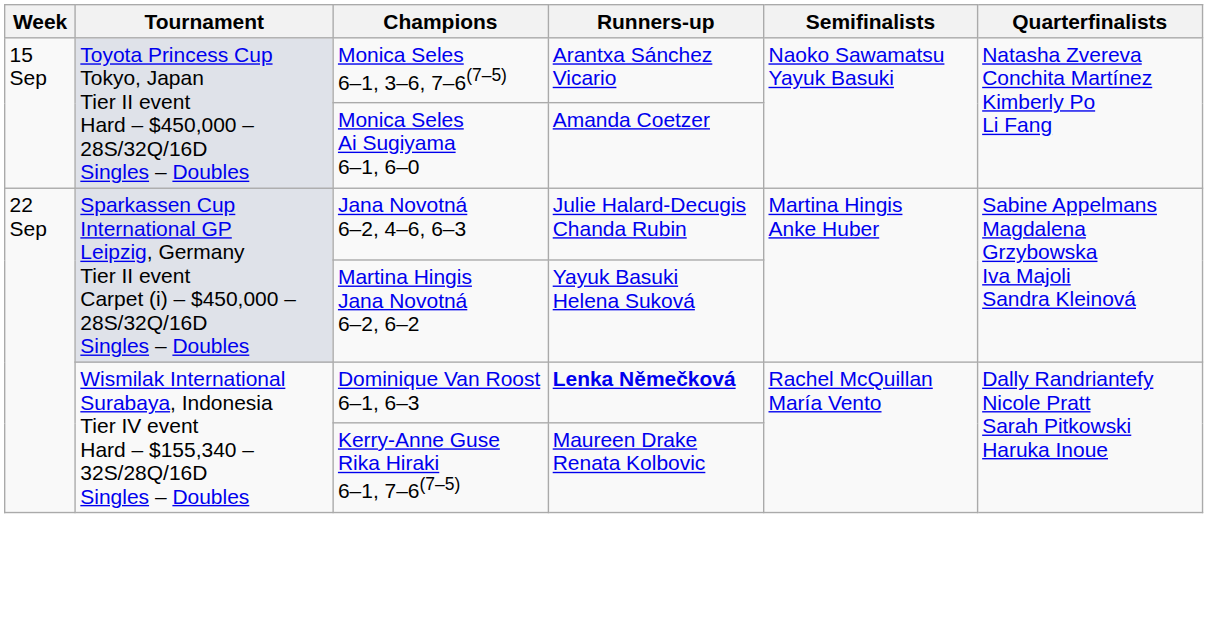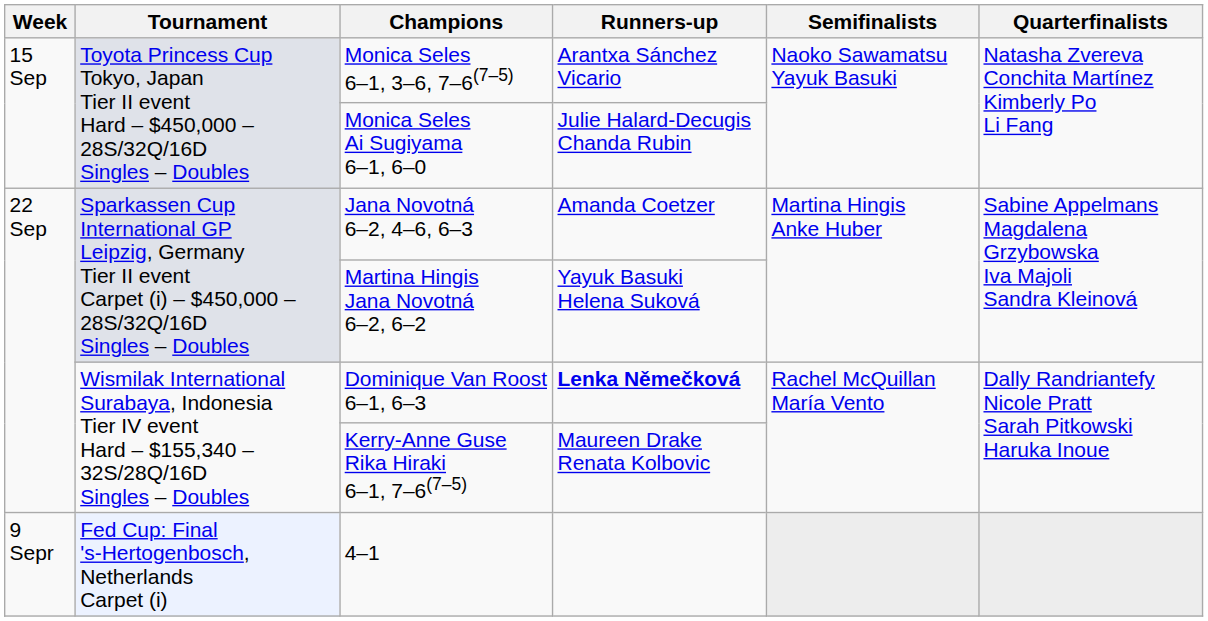 <table class=wikitable style=font-size:95%>
 <tr>
 <th style="width:48px;">Week</th>
 <th style="width:248px;">Tournament</th>
 <th style="width:200px;">Champions</th>
 <th style="width:200px;">Runners-up</th>
 <th style="width:190px;">Semifinalists</th>
 <th style="width:190px;">Quarterfinalists</th>
 </tr>
 <tr valign=top>
 <td rowspan=2>15 Sep</td>
 <td rowspan=2 bgcolor=#dfe2e9><a href='#'>Toyota Princess Cup</a><br> Tokyo, Japan <br> Tier II event <br> Hard – $450,000 – 28S/32Q/16D<br> <a href='#'>Singles</a> – <a href='#'>Doubles</a></td>
 <td> <a href='#'>Monica Seles</a><br>6–1, 3–6, 7–6<sup>(7–5)</sup></td>
 <td> <a href='#'>Arantxa Sánchez Vicario</a></td>
 <td rowspan=2>  <a href='#'>Naoko Sawamatsu</a><br> <a href='#'>Yayuk Basuki</a></td>
 <td rowspan=2> <a href='#'>Natasha Zvereva</a><br> <a href='#'>Conchita Martínez</a><br> <a href='#'>Kimberly Po</a><br> <a href='#'>Li Fang</a></td>
 </tr>
 <tr valign=top>
 <td> <a href='#'>Monica Seles</a> <br>  <a href='#'>Ai Sugiyama</a> <br> 6–1, 6–0</td>
-<td> <a href='#'>Amanda Coetzer</a></td>
+<td> <a href='#'>Julie Halard-Decugis</a> <br>  <a href='#'>Chanda Rubin</a></td>
 </tr>
 <tr valign=top>
 <td rowspan=4>22 Sep</td>
 <td rowspan=2 bgcolor=#dfe2e9><a href='#'>Sparkassen Cup International GP</a><br> <a href='#'>Leipzig</a>, Germany <br> Tier II event <br> Carpet (i) – $450,000 – 28S/32Q/16D<br> <a href='#'>Singles</a> – <a href='#'>Doubles</a></td>
 <td> <a href='#'>Jana Novotná</a><br>6–2, 4–6, 6–3</td>
-<td> <a href='#'>Julie Halard-Decugis</a> <br>  <a href='#'>Chanda Rubin</a></td>
+<td> <a href='#'>Amanda Coetzer</a></td>
 <td rowspan=2>  <a href='#'>Martina Hingis</a><br> <a href='#'>Anke Huber</a></td>
 <td rowspan=2> <a href='#'>Sabine Appelmans</a><br> <a href='#'>Magdalena Grzybowska</a><br> <a href='#'>Iva Majoli</a><br> <a href='#'>Sandra Kleinová</a></td>
 </tr>
 <tr valign=top>
 <td> <a href='#'>Martina Hingis</a> <br>  <a href='#'>Jana Novotná</a> <br> 6–2, 6–2</td>
 <td> <a href='#'>Yayuk Basuki</a> <br>  <a href='#'>Helena Suková</a></td>
 </tr>
 <tr valign=top>
 <td rowspan=2><a href='#'>Wismilak International</a><br> <a href='#'>Surabaya</a>, Indonesia <br> Tier IV event <br> Hard – $155,340 – 32S/28Q/16D<br> <a href='#'>Singles</a> – <a href='#'>Doubles</a></td>
 <td> <a href='#'>Dominique Van Roost</a><br>6–1, 6–3</td>
 <td><strong> <a href='#'>Lenka Němečková</a></strong></td>
 <td rowspan=2>  <a href='#'>Rachel McQuillan</a><br> <a href='#'>María Vento</a></td>
 <td rowspan=2> <a href='#'>Dally Randriantefy</a><br> <a href='#'>Nicole Pratt</a><br> <a href='#'>Sarah Pitkowski</a><br> <a href='#'>Haruka Inoue</a></td>
 </tr>
 <tr valign=top>
 <td> <a href='#'>Kerry-Anne Guse</a> <br>  <a href='#'>Rika Hiraki</a> <br> 6–1, 7–6<sup>(7–5)</sup></td>
 <td> <a href='#'>Maureen Drake</a> <br>  <a href='#'>Renata Kolbovic</a></td>
 </tr>
+<tr valign=top>
+<td>9 Sepr</td>
+<td bgcolor=#ECF2FF><a href='#'>Fed Cup: Final</a> <br> <a href='#'>'s-Hertogenbosch</a>, Netherlands <br> Carpet (i)</td>
+<td> <br> 4–1</td>
+<td></td>
+<td bgcolor=#ededed></td>
+<td bgcolor=#ededed></td>
+</tr>
 </table>
